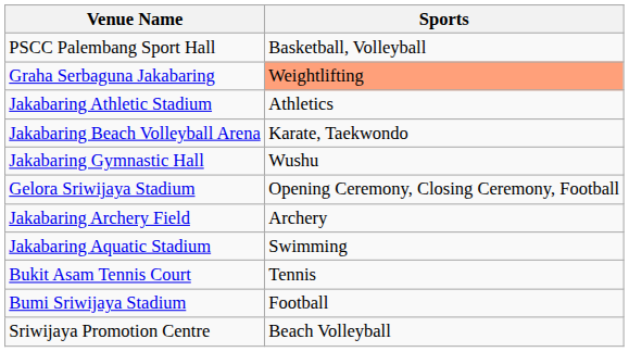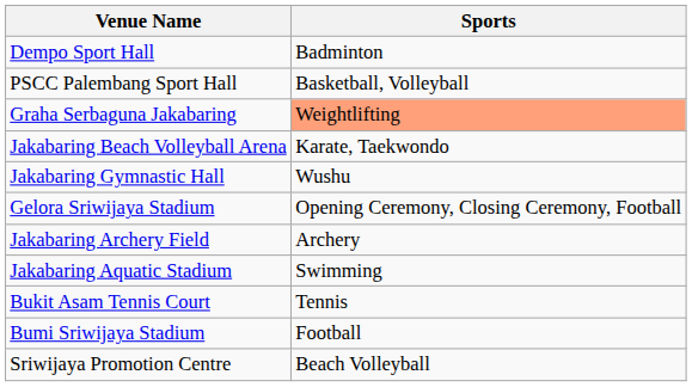 <table class="wikitable">
 <tr>
 <th>Venue Name</th>
 <th>Sports</th>
+</tr>
+<tr>
+<td><a href='#'>Dempo Sport Hall</a></td>
+<td>Badminton</td>
 </tr>
 <tr>
 <td>PSCC Palembang Sport Hall</td>
 <td>Basketball, Volleyball</td>
 </tr>
 <tr>
 <td><a href='#'>Graha Serbaguna Jakabaring</a></td>
 <td style="background: lightsalmon;">Weightlifting</td>
-</tr>
-<tr>
-<td><a href='#'>Jakabaring Athletic Stadium</a></td>
-<td>Athletics</td>
 </tr>
 <tr>
 <td><a href='#'>Jakabaring Beach Volleyball Arena</a></td>
 <td>Karate, Taekwondo</td>
 </tr>
 <tr>
 <td><a href='#'>Jakabaring Gymnastic Hall</a></td>
 <td>Wushu</td>
 </tr>
 <tr>
 <td><a href='#'>Gelora Sriwijaya Stadium</a></td>
 <td>Opening Ceremony, Closing Ceremony, Football</td>
 </tr>
 <tr>
 <td><a href='#'>Jakabaring Archery Field</a></td>
 <td>Archery</td>
 </tr>
 <tr>
 <td><a href='#'>Jakabaring Aquatic Stadium</a></td>
 <td>Swimming</td>
 </tr>
 <tr>
 <td><a href='#'>Bukit Asam Tennis Court</a></td>
 <td>Tennis</td>
 </tr>
 <tr>
 <td><a href='#'>Bumi Sriwijaya Stadium</a></td>
 <td>Football</td>
 </tr>
 <tr>
 <td>Sriwijaya Promotion Centre</td>
 <td>Beach Volleyball</td>
 </tr>
 </table>
